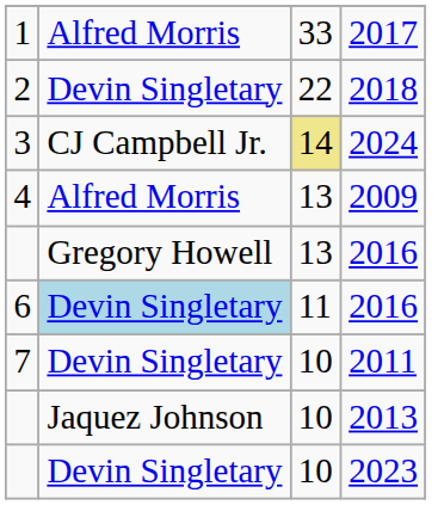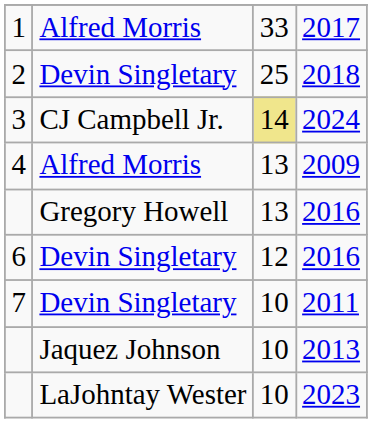 <table class="wikitable">
 <tr>
 </tr>
 <tr>
 <td>1</td>
 <td><a href='#'>Alfred Morris</a></td>
 <td><abbr>33</abbr></td>
 <td><a href='#'>2017</a></td>
 </tr>
 <tr>
 <td>2</td>
 <td><a href='#'>Devin Singletary</a></td>
-<td><abbr>22</abbr></td>
+<td><abbr>25</abbr></td>
 <td><a href='#'>2018</a></td>
 </tr>
 <tr>
 <td>3</td>
 <td>CJ Campbell Jr.</td>
 <td style="background: khaki;"><abbr>14</abbr></td>
 <td><a href='#'>2024</a></td>
 </tr>
 <tr>
 <td>4</td>
 <td><a href='#'>Alfred Morris</a></td>
 <td><abbr>13</abbr></td>
 <td><a href='#'>2009</a></td>
 </tr>
 <tr>
 <td></td>
 <td>Gregory Howell</td>
 <td><abbr>13</abbr></td>
 <td><a href='#'>2016</a></td>
 </tr>
 <tr>
 <td>6</td>
-<td style="background: lightblue;"><a href='#'>Devin Singletary</a></td>
-<td><abbr>11</abbr></td>
+<td><a href='#'>Devin Singletary</a></td>
+<td><abbr>12</abbr></td>
 <td><a href='#'>2016</a></td>
 </tr>
 <tr>
 <td>7</td>
 <td><a href='#'>Devin Singletary</a></td>
 <td><abbr>10</abbr></td>
 <td><a href='#'>2011</a></td>
 </tr>
 <tr>
 <td></td>
 <td>Jaquez Johnson</td>
 <td><abbr>10</abbr></td>
 <td><a href='#'>2013</a></td>
 </tr>
 <tr>
 <td></td>
-<td><a href='#'>Devin Singletary</a></td>
+<td>LaJohntay Wester</td>
 <td><abbr>10</abbr></td>
 <td><a href='#'>2023</a></td>
 </tr>
 </table>
